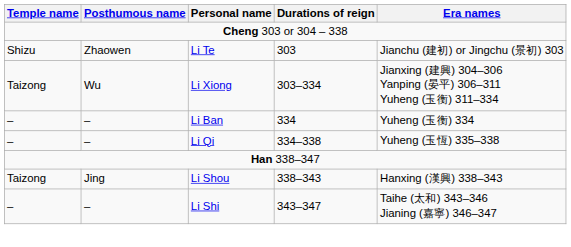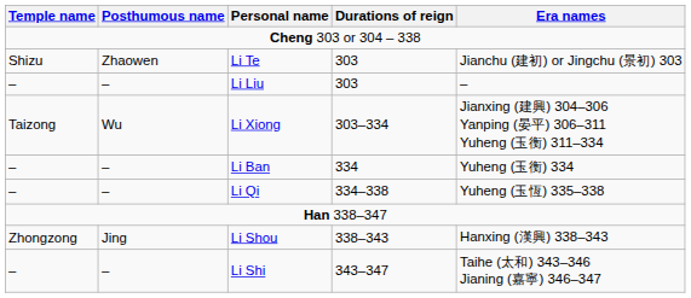 <table class="wikitable">
 <tr>
 <th><a href='#'>Temple name</a></th>
 <th><a href='#'>Posthumous name</a></th>
 <th>Personal name</th>
 <th>Durations of reign</th>
 <th><a href='#'>Era names</a></th>
 </tr>
 <tr>
 <td colspan="5" align="center"><strong>Cheng</strong> 303 or 304 – 338</td>
 </tr>
 <tr>
 <td>Shizu</td>
 <td>Zhaowen</td>
 <td><a href='#'>Li Te</a></td>
 <td>303</td>
 <td>Jianchu (建初) or Jingchu (景初) 303<br></td>
+</tr>
+<tr>
+<td>–</td>
+<td>–</td>
+<td><a href='#'>Li Liu</a></td>
+<td>303</td>
+<td>–</td>
 </tr>
 <tr>
 <td>Taizong</td>
 <td>Wu</td>
 <td><a href='#'>Li Xiong</a></td>
 <td>303–334</td>
 <td>Jianxing (建興) 304–306<br>Yanping (晏平) 306–311<br>Yuheng (玉衡) 311–334<br></td>
 </tr>
 <tr>
 <td>–</td>
 <td>–</td>
 <td><a href='#'>Li Ban</a></td>
 <td>334</td>
 <td>Yuheng (玉衡) 334<br></td>
 </tr>
 <tr>
 <td>–</td>
 <td>–</td>
 <td><a href='#'>Li Qi</a></td>
 <td>334–338</td>
 <td>Yuheng (玉恆) 335–338<br></td>
 </tr>
 <tr>
 <td colspan="5" align="center"><strong>Han</strong> 338–347</td>
 </tr>
 <tr>
-<td>Taizong</td>
+<td>Zhongzong</td>
 <td>Jing</td>
 <td><a href='#'>Li Shou</a></td>
 <td>338–343</td>
 <td>Hanxing (漢興) 338–343<br></td>
 </tr>
 <tr>
 <td>–</td>
 <td>–</td>
 <td><a href='#'>Li Shi</a></td>
 <td>343–347</td>
 <td>Taihe (太和) 343–346<br>Jianing (嘉寧) 346–347<br></td>
 </tr>
 </table>
